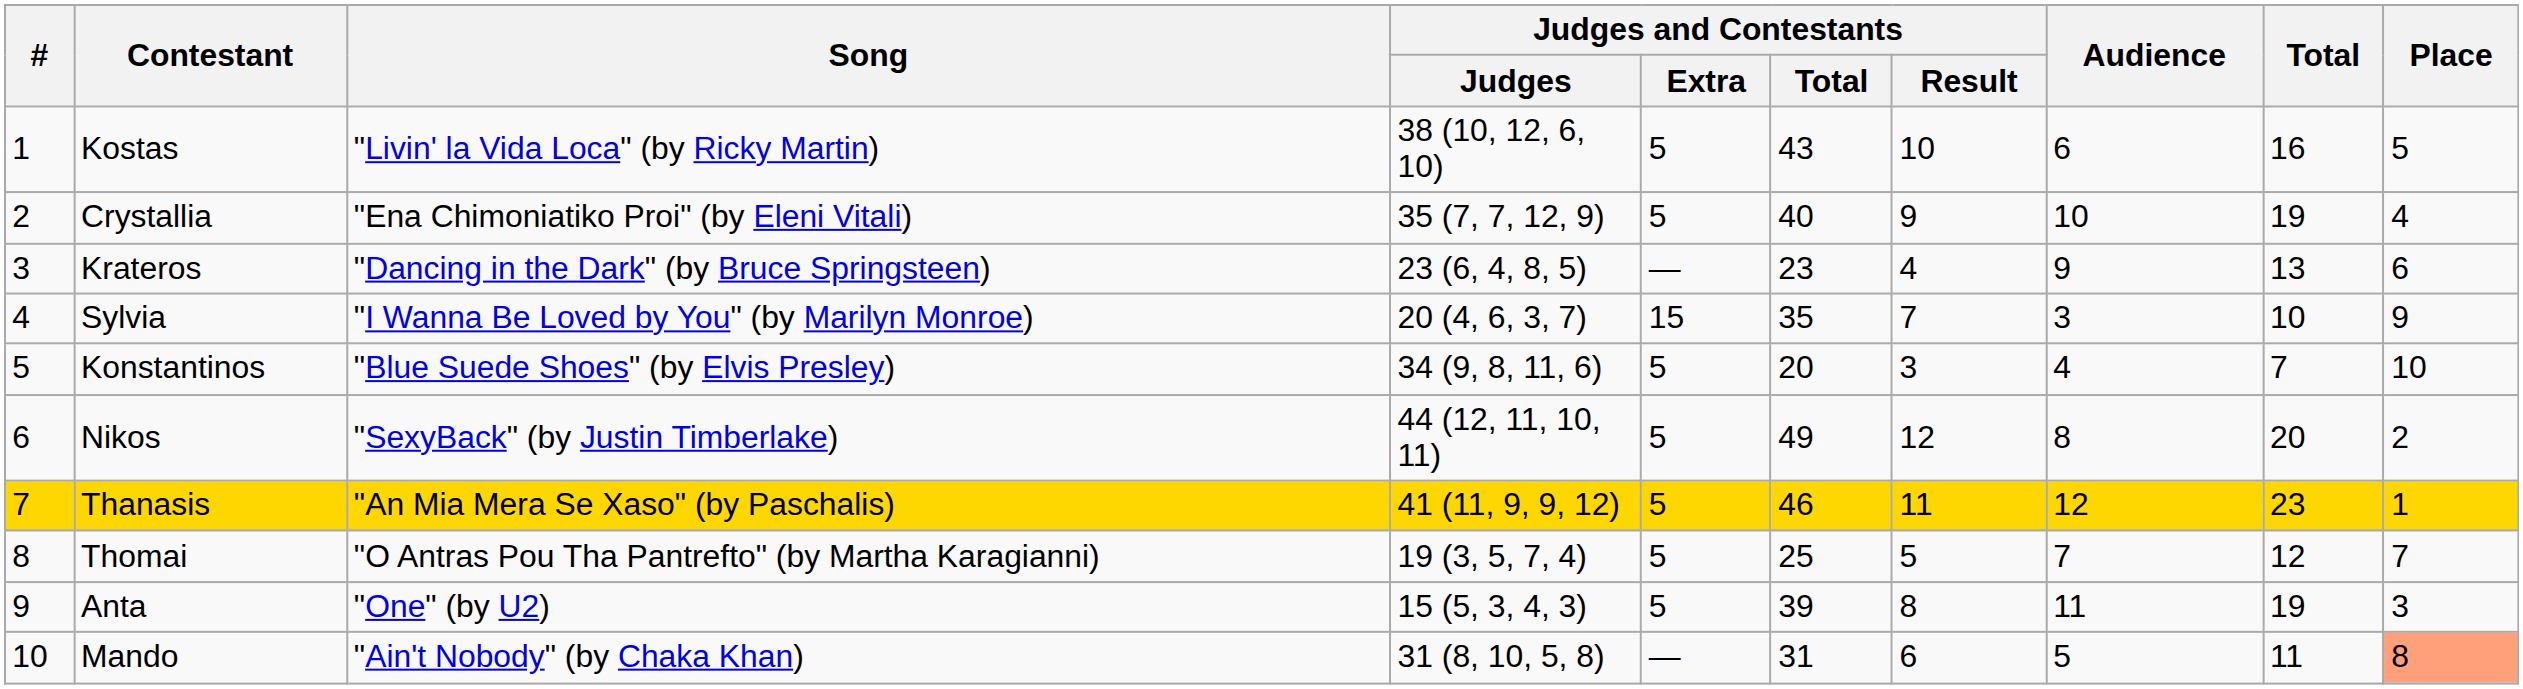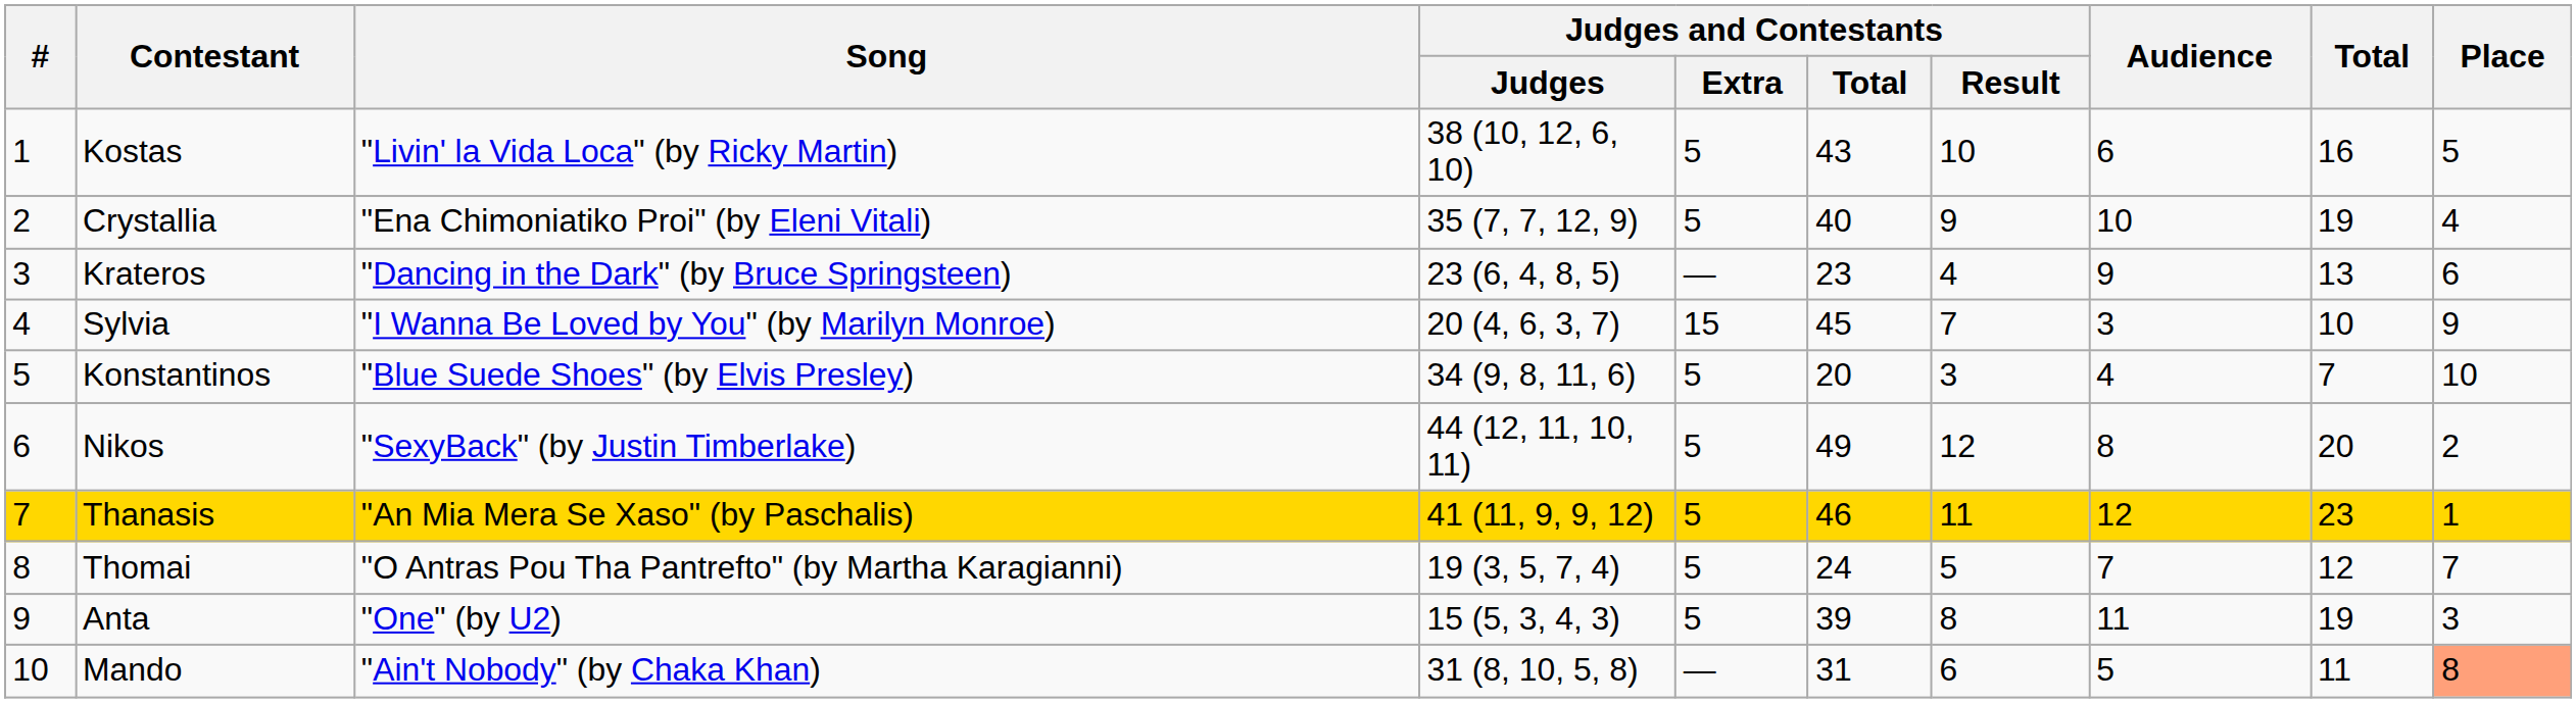 <table class="sortable wikitable" width="100%">
 <tr>
 <th rowspan="2">#</th>
 <th rowspan="2">Contestant</th>
 <th rowspan="2">Song</th>
 <th colspan="4">Judges and Contestants</th>
 <th rowspan="2">Audience</th>
 <th rowspan="2">Total</th>
 <th rowspan="2">Place</th>
 </tr>
 <tr>
 <th width=10%>Judges</th>
 <th>Extra</th>
 <th>Total</th>
 <th>Result</th>
 </tr>
 <tr>
 <td>1</td>
 <td>Kostas</td>
 <td>"<a href='#'>Livin' la Vida Loca</a>" (by <a href='#'>Ricky Martin</a>)</td>
 <td>38 (10, 12, 6, 10)</td>
 <td>5</td>
 <td>43</td>
 <td>10</td>
 <td>6</td>
 <td>16</td>
 <td>5</td>
 </tr>
 <tr>
 <td>2</td>
 <td>Crystallia</td>
 <td>"Ena Chimoniatiko Proi" (by <a href='#'>Eleni Vitali</a>)</td>
 <td>35 (7, 7, 12, 9)</td>
 <td>5</td>
 <td>40</td>
 <td>9</td>
 <td>10</td>
 <td>19</td>
 <td>4</td>
 </tr>
 <tr>
 <td>3</td>
 <td>Krateros</td>
 <td>"<a href='#'>Dancing in the Dark</a>" (by <a href='#'>Bruce Springsteen</a>)</td>
 <td>23 (6, 4, 8, 5)</td>
 <td>—</td>
 <td>23</td>
 <td>4</td>
 <td>9</td>
 <td>13</td>
 <td>6</td>
 </tr>
 <tr>
 <td>4</td>
 <td>Sylvia</td>
 <td>"<a href='#'>I Wanna Be Loved by You</a>" (by <a href='#'>Marilyn Monroe</a>)</td>
 <td>20 (4, 6, 3, 7)</td>
 <td>15</td>
-<td>35</td>
+<td>45</td>
 <td>7</td>
 <td>3</td>
 <td>10</td>
 <td>9</td>
 </tr>
 <tr>
 <td>5</td>
 <td>Konstantinos</td>
 <td>"<a href='#'>Blue Suede Shoes</a>" (by <a href='#'>Elvis Presley</a>)</td>
 <td>34 (9, 8, 11, 6)</td>
 <td>5</td>
 <td>20</td>
 <td>3</td>
 <td>4</td>
 <td>7</td>
 <td>10</td>
 </tr>
 <tr>
 <td>6</td>
 <td>Nikos</td>
 <td>"<a href='#'>SexyBack</a>" (by <a href='#'>Justin Timberlake</a>)</td>
 <td>44 (12, 11, 10, 11)</td>
 <td>5</td>
 <td>49</td>
 <td>12</td>
 <td>8</td>
 <td>20</td>
 <td>2</td>
 </tr>
 <tr bgcolor="gold">
 <td>7</td>
 <td>Thanasis</td>
 <td>"An Mia Mera Se Xaso" (by Paschalis)</td>
 <td>41 (11, 9, 9, 12)</td>
 <td>5</td>
 <td>46</td>
 <td>11</td>
 <td>12</td>
 <td>23</td>
 <td>1</td>
 </tr>
 <tr>
 <td>8</td>
 <td>Thomai</td>
 <td>"O Antras Pou Tha Pantrefto" (by Martha Karagianni)</td>
 <td>19 (3, 5, 7, 4)</td>
 <td>5</td>
-<td>25</td>
+<td>24</td>
 <td>5</td>
 <td>7</td>
 <td>12</td>
 <td>7</td>
 </tr>
 <tr>
 <td>9</td>
 <td>Anta</td>
 <td>"<a href='#'>One</a>" (by <a href='#'>U2</a>)</td>
 <td>15 (5, 3, 4, 3)</td>
 <td>5</td>
 <td>39</td>
 <td>8</td>
 <td>11</td>
 <td>19</td>
 <td>3</td>
 </tr>
 <tr>
 <td>10</td>
 <td>Mando</td>
 <td>"<a href='#'>Ain't Nobody</a>" (by <a href='#'>Chaka Khan</a>)</td>
 <td>31 (8, 10, 5, 8)</td>
 <td>—</td>
 <td>31</td>
 <td>6</td>
 <td>5</td>
 <td>11</td>
 <td style="background: lightsalmon;">8</td>
 </tr>
 </table>
